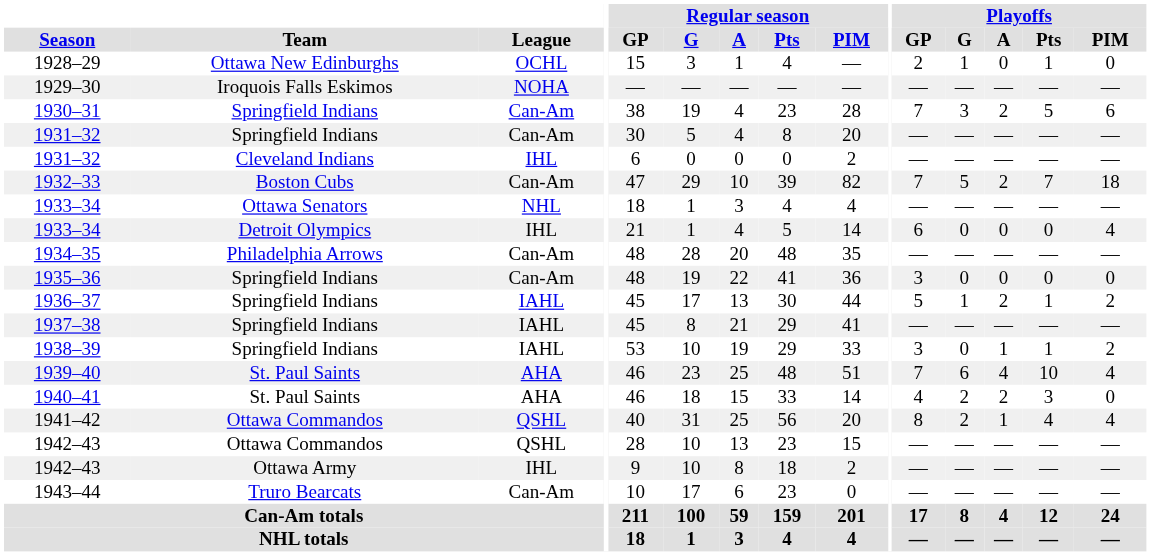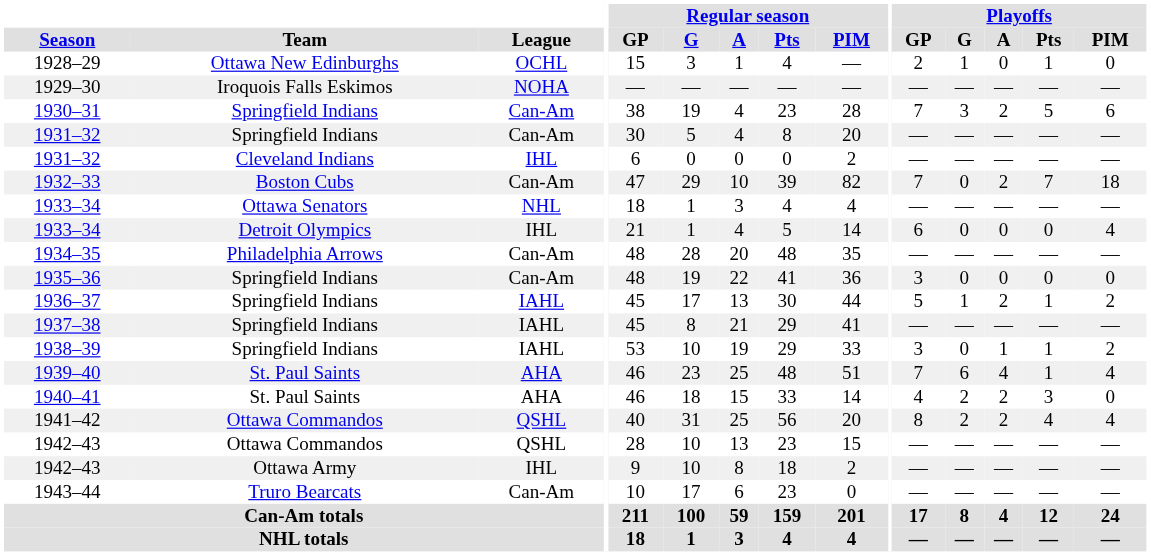 <table border="0" cellpadding="1" cellspacing="0" style="text-align:center; width:60em">
 <tr bgcolor="#e0e0e0">
 <th colspan="3" bgcolor="#ffffff"></th>
 <th rowspan="100" bgcolor="#ffffff"></th>
 <th colspan="5"><a href='#'>Regular season</a></th>
 <th rowspan="100" bgcolor="#ffffff"></th>
 <th colspan="5"><a href='#'>Playoffs</a></th>
 </tr>
 <tr bgcolor="#e0e0e0">
 <th><a href='#'>Season</a></th>
 <th>Team</th>
 <th>League</th>
 <th>GP</th>
 <th><a href='#'>G</a></th>
 <th><a href='#'>A</a></th>
 <th><a href='#'>Pts</a></th>
 <th><a href='#'>PIM</a></th>
 <th>GP</th>
 <th>G</th>
 <th>A</th>
 <th>Pts</th>
 <th>PIM</th>
 </tr>
 <tr>
 <td>1928–29</td>
 <td><a href='#'>Ottawa New Edinburghs</a></td>
 <td><a href='#'>OCHL</a></td>
 <td>15</td>
 <td>3</td>
 <td>1</td>
 <td>4</td>
 <td>—</td>
 <td>2</td>
 <td>1</td>
 <td>0</td>
 <td>1</td>
 <td>0</td>
 </tr>
 <tr bgcolor="#f0f0f0">
 <td>1929–30</td>
 <td>Iroquois Falls Eskimos</td>
 <td><a href='#'>NOHA</a></td>
 <td>—</td>
 <td>—</td>
 <td>—</td>
 <td>—</td>
 <td>—</td>
 <td>—</td>
 <td>—</td>
 <td>—</td>
 <td>—</td>
 <td>—</td>
 </tr>
 <tr>
 <td><a href='#'>1930–31</a></td>
 <td><a href='#'>Springfield Indians</a></td>
 <td><a href='#'>Can-Am</a></td>
 <td>38</td>
 <td>19</td>
 <td>4</td>
 <td>23</td>
 <td>28</td>
 <td>7</td>
 <td>3</td>
 <td>2</td>
 <td>5</td>
 <td>6</td>
 </tr>
 <tr bgcolor="#f0f0f0">
 <td><a href='#'>1931–32</a></td>
 <td>Springfield Indians</td>
 <td>Can-Am</td>
 <td>30</td>
 <td>5</td>
 <td>4</td>
 <td>8</td>
 <td>20</td>
 <td>—</td>
 <td>—</td>
 <td>—</td>
 <td>—</td>
 <td>—</td>
 </tr>
 <tr>
 <td><a href='#'>1931–32</a></td>
 <td><a href='#'>Cleveland Indians</a></td>
 <td><a href='#'>IHL</a></td>
 <td>6</td>
 <td>0</td>
 <td>0</td>
 <td>0</td>
 <td>2</td>
 <td>—</td>
 <td>—</td>
 <td>—</td>
 <td>—</td>
 <td>—</td>
 </tr>
 <tr bgcolor="#f0f0f0">
 <td><a href='#'>1932–33</a></td>
 <td><a href='#'>Boston Cubs</a></td>
 <td>Can-Am</td>
 <td>47</td>
 <td>29</td>
 <td>10</td>
 <td>39</td>
 <td>82</td>
 <td>7</td>
-<td>5</td>
+<td>0</td>
 <td>2</td>
 <td>7</td>
 <td>18</td>
 </tr>
 <tr>
 <td><a href='#'>1933–34</a></td>
 <td><a href='#'>Ottawa Senators</a></td>
 <td><a href='#'>NHL</a></td>
 <td>18</td>
 <td>1</td>
 <td>3</td>
 <td>4</td>
 <td>4</td>
 <td>—</td>
 <td>—</td>
 <td>—</td>
 <td>—</td>
 <td>—</td>
 </tr>
 <tr bgcolor="#f0f0f0">
 <td><a href='#'>1933–34</a></td>
 <td><a href='#'>Detroit Olympics</a></td>
 <td>IHL</td>
 <td>21</td>
 <td>1</td>
 <td>4</td>
 <td>5</td>
 <td>14</td>
 <td>6</td>
 <td>0</td>
 <td>0</td>
 <td>0</td>
 <td>4</td>
 </tr>
 <tr>
 <td><a href='#'>1934–35</a></td>
 <td><a href='#'>Philadelphia Arrows</a></td>
 <td>Can-Am</td>
 <td>48</td>
 <td>28</td>
 <td>20</td>
 <td>48</td>
 <td>35</td>
 <td>—</td>
 <td>—</td>
 <td>—</td>
 <td>—</td>
 <td>—</td>
 </tr>
 <tr bgcolor="#f0f0f0">
 <td><a href='#'>1935–36</a></td>
 <td>Springfield Indians</td>
 <td>Can-Am</td>
 <td>48</td>
 <td>19</td>
 <td>22</td>
 <td>41</td>
 <td>36</td>
 <td>3</td>
 <td>0</td>
 <td>0</td>
 <td>0</td>
 <td>0</td>
 </tr>
 <tr>
 <td><a href='#'>1936–37</a></td>
 <td>Springfield Indians</td>
 <td><a href='#'>IAHL</a></td>
 <td>45</td>
 <td>17</td>
 <td>13</td>
 <td>30</td>
 <td>44</td>
 <td>5</td>
 <td>1</td>
 <td>2</td>
 <td>1</td>
 <td>2</td>
 </tr>
 <tr bgcolor="#f0f0f0">
 <td><a href='#'>1937–38</a></td>
 <td>Springfield Indians</td>
 <td>IAHL</td>
 <td>45</td>
 <td>8</td>
 <td>21</td>
 <td>29</td>
 <td>41</td>
 <td>—</td>
 <td>—</td>
 <td>—</td>
 <td>—</td>
 <td>—</td>
 </tr>
 <tr>
 <td><a href='#'>1938–39</a></td>
 <td>Springfield Indians</td>
 <td>IAHL</td>
 <td>53</td>
 <td>10</td>
 <td>19</td>
 <td>29</td>
 <td>33</td>
 <td>3</td>
 <td>0</td>
 <td>1</td>
 <td>1</td>
 <td>2</td>
 </tr>
 <tr bgcolor="#f0f0f0">
 <td><a href='#'>1939–40</a></td>
 <td><a href='#'>St. Paul Saints</a></td>
 <td><a href='#'>AHA</a></td>
 <td>46</td>
 <td>23</td>
 <td>25</td>
 <td>48</td>
 <td>51</td>
 <td>7</td>
 <td>6</td>
 <td>4</td>
-<td>10</td>
+<td>1</td>
 <td>4</td>
 </tr>
 <tr>
 <td><a href='#'>1940–41</a></td>
 <td>St. Paul Saints</td>
 <td>AHA</td>
 <td>46</td>
 <td>18</td>
 <td>15</td>
 <td>33</td>
 <td>14</td>
 <td>4</td>
 <td>2</td>
 <td>2</td>
 <td>3</td>
 <td>0</td>
 </tr>
 <tr bgcolor="#f0f0f0">
 <td>1941–42</td>
 <td><a href='#'>Ottawa Commandos</a></td>
 <td><a href='#'>QSHL</a></td>
 <td>40</td>
 <td>31</td>
 <td>25</td>
 <td>56</td>
 <td>20</td>
 <td>8</td>
 <td>2</td>
-<td>1</td>
+<td>2</td>
 <td>4</td>
 <td>4</td>
 </tr>
 <tr>
 <td>1942–43</td>
 <td>Ottawa Commandos</td>
 <td>QSHL</td>
 <td>28</td>
 <td>10</td>
 <td>13</td>
 <td>23</td>
 <td>15</td>
 <td>—</td>
 <td>—</td>
 <td>—</td>
 <td>—</td>
 <td>—</td>
 </tr>
 <tr bgcolor="#f0f0f0">
 <td>1942–43</td>
 <td>Ottawa Army</td>
 <td>IHL</td>
 <td>9</td>
 <td>10</td>
 <td>8</td>
 <td>18</td>
 <td>2</td>
 <td>—</td>
 <td>—</td>
 <td>—</td>
 <td>—</td>
 <td>—</td>
 </tr>
 <tr>
 <td>1943–44</td>
 <td><a href='#'>Truro Bearcats</a></td>
 <td>Can-Am</td>
 <td>10</td>
 <td>17</td>
 <td>6</td>
 <td>23</td>
 <td>0</td>
 <td>—</td>
 <td>—</td>
 <td>—</td>
 <td>—</td>
 <td>—</td>
 </tr>
 <tr bgcolor="#e0e0e0">
 <th colspan="3">Can-Am totals</th>
 <th>211</th>
 <th>100</th>
 <th>59</th>
 <th>159</th>
 <th>201</th>
 <th>17</th>
 <th>8</th>
 <th>4</th>
 <th>12</th>
 <th>24</th>
 </tr>
 <tr bgcolor="#e0e0e0">
 <th colspan="3">NHL totals</th>
 <th>18</th>
 <th>1</th>
 <th>3</th>
 <th>4</th>
 <th>4</th>
 <th>—</th>
 <th>—</th>
 <th>—</th>
 <th>—</th>
 <th>—</th>
 </tr>
 </table>
